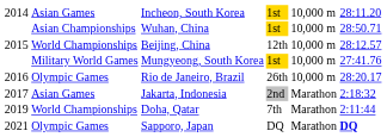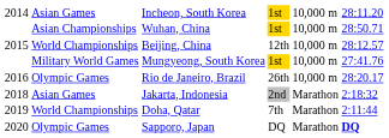 <table>
 <tr>
 <td>2014</td>
 <td><a href='#'>Asian Games</a></td>
 <td><a href='#'>Incheon, South Korea</a></td>
 <td bgcolor=gold>1st</td>
 <td>10,000 m</td>
 <td><a href='#'>28:11.20</a></td>
 </tr>
 <tr>
 <td rowspan=3>2015</td>
 <td><a href='#'>Asian Championships</a></td>
 <td><a href='#'>Wuhan, China</a></td>
 <td bgcolor=gold>1st</td>
 <td>10,000 m</td>
 <td><a href='#'>28:50.71</a></td>
 </tr>
 <tr>
 <td><a href='#'>World Championships</a></td>
 <td><a href='#'>Beijing, China</a></td>
 <td>12th</td>
 <td>10,000 m</td>
 <td><a href='#'>28:12.57</a></td>
 </tr>
 <tr>
 <td><a href='#'>Military World Games</a></td>
 <td><a href='#'>Mungyeong, South Korea</a></td>
 <td bgcolor=gold>1st</td>
 <td>10,000 m</td>
 <td><a href='#'>27:41.76</a></td>
 </tr>
 <tr>
 <td>2016</td>
 <td><a href='#'>Olympic Games</a></td>
 <td><a href='#'>Rio de Janeiro, Brazil</a></td>
 <td>26th</td>
 <td>10,000 m</td>
 <td><a href='#'>28:20.17</a></td>
 </tr>
 <tr>
-<td>2017</td>
+<td>2018</td>
 <td><a href='#'>Asian Games</a></td>
 <td><a href='#'>Jakarta, Indonesia</a></td>
 <td bgcolor=silver>2nd</td>
 <td>Marathon</td>
 <td><a href='#'>2:18:32</a></td>
 </tr>
 <tr>
 <td>2019</td>
 <td><a href='#'>World Championships</a></td>
 <td><a href='#'>Doha, Qatar</a></td>
 <td>7th</td>
 <td>Marathon</td>
 <td><a href='#'>2:11:44</a></td>
 </tr>
 <tr>
-<td>2021</td>
+<td>2020</td>
 <td><a href='#'>Olympic Games</a></td>
 <td><a href='#'>Sapporo, Japan</a></td>
 <td>DQ</td>
 <td>Marathon</td>
 <td><strong><a href='#'>DQ</a></strong></td>
 </tr>
 </table>
